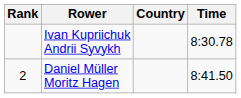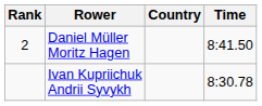 <table class="wikitable" style="text-align:center">
 <tr>
 <th>Rank</th>
 <th>Rower</th>
 <th>Country</th>
 <th>Time</th>
 </tr>
 <tr>
+<td>2</td>
+<td align="left"><a href='#'>Daniel Müller</a><br><a href='#'>Moritz Hagen</a></td>
+<td align="left"></td>
+<td>8:41.50</td>
+</tr>
+<tr>
 <td></td>
 <td align="left"><a href='#'>Ivan Kupriichuk</a><br><a href='#'>Andrii Syvykh</a></td>
 <td align="left"></td>
 <td>8:30.78</td>
 </tr>
-<tr>
-<td>2</td>
-<td align="left"><a href='#'>Daniel Müller</a><br><a href='#'>Moritz Hagen</a></td>
-<td align="left"></td>
-<td>8:41.50</td>
-</tr>
 </table>
